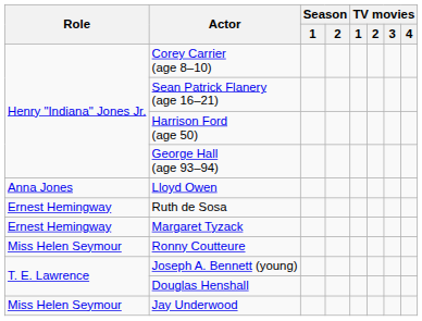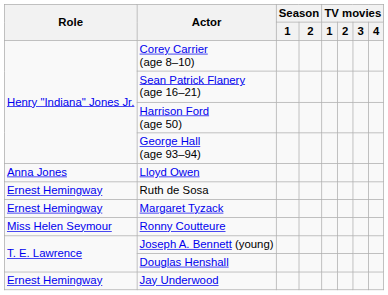 <table class="wikitable">
 <tr>
 <th rowspan="2">Role</th>
 <th rowspan="2">Actor</th>
 <th colspan="2">Season</th>
 <th colspan="4">TV movies</th>
 </tr>
 <tr>
 <th>1</th>
 <th>2</th>
 <th>1</th>
 <th>2</th>
 <th>3</th>
 <th>4</th>
 </tr>
 <tr>
 <td rowspan="4"><a href='#'>Henry "Indiana" Jones Jr.</a></td>
 <td><a href='#'>Corey Carrier</a><br>(age 8–10)</td>
 <td></td>
 <td></td>
 <td></td>
 <td></td>
 <td></td>
 <td></td>
 </tr>
 <tr>
 <td><a href='#'>Sean Patrick Flanery</a><br>(age 16–21)</td>
 <td></td>
 <td></td>
 <td></td>
 <td></td>
 <td></td>
 <td></td>
 </tr>
 <tr>
 <td><a href='#'>Harrison Ford</a><br>(age 50)</td>
 <td></td>
 <td></td>
 <td></td>
 <td></td>
 <td></td>
 <td></td>
 </tr>
 <tr>
 <td><a href='#'>George Hall</a><br>(age 93–94)</td>
 <td></td>
 <td></td>
 <td></td>
 <td></td>
 <td></td>
 <td></td>
 </tr>
 <tr>
 <td><a href='#'>Anna Jones</a></td>
 <td><a href='#'>Lloyd Owen</a></td>
 <td></td>
 <td></td>
 <td></td>
 <td></td>
 <td></td>
 <td></td>
 </tr>
 <tr>
 <td><a href='#'>Ernest Hemingway</a></td>
 <td>Ruth de Sosa</td>
 <td></td>
 <td></td>
 <td></td>
 <td></td>
 <td></td>
 <td></td>
 </tr>
 <tr>
 <td><a href='#'>Ernest Hemingway</a></td>
 <td><a href='#'>Margaret Tyzack</a></td>
 <td></td>
 <td></td>
 <td></td>
 <td></td>
 <td></td>
 <td></td>
 </tr>
 <tr>
 <td><a href='#'>Miss Helen Seymour</a></td>
 <td><a href='#'>Ronny Coutteure</a></td>
 <td></td>
 <td></td>
 <td></td>
 <td></td>
 <td></td>
 <td></td>
 </tr>
 <tr>
 <td rowspan="2"><a href='#'>T. E. Lawrence</a></td>
 <td><a href='#'>Joseph A. Bennett</a> (young)</td>
 <td></td>
 <td></td>
 <td></td>
 <td></td>
 <td></td>
 <td></td>
 </tr>
 <tr>
 <td><a href='#'>Douglas Henshall</a></td>
 <td></td>
 <td></td>
 <td></td>
 <td></td>
 <td></td>
 <td></td>
 </tr>
 <tr>
-<td><a href='#'>Miss Helen Seymour</a></td>
+<td><a href='#'>Ernest Hemingway</a></td>
 <td><a href='#'>Jay Underwood</a></td>
 <td></td>
 <td></td>
 <td></td>
 <td></td>
 <td></td>
 <td></td>
 </tr>
 </table>
